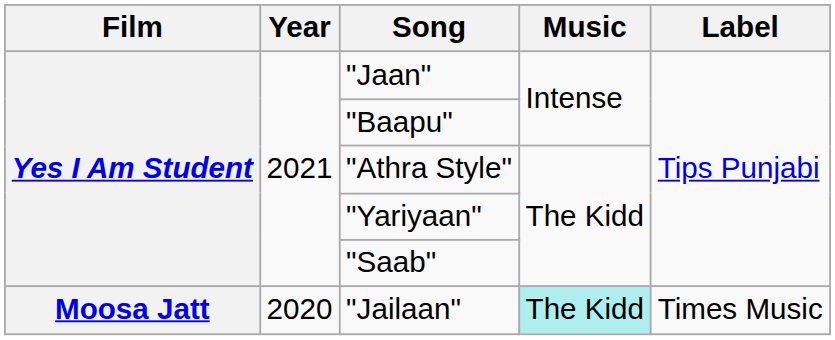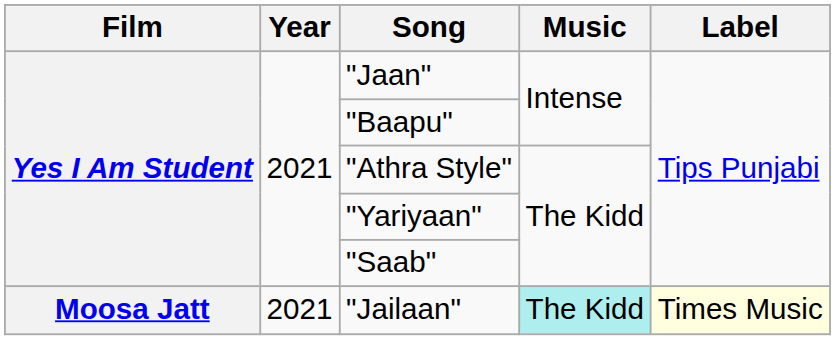 <table class="wikitable plainrowheaders">
 <tr>
 <th>Film</th>
 <th>Year</th>
 <th>Song</th>
 <th>Music</th>
 <th>Label</th>
 </tr>
 <tr>
 <th scope="row" rowspan="5"><em><a href='#'>Yes I Am Student</a></em></th>
 <td rowspan="5">2021</td>
 <td>"Jaan"</td>
 <td rowspan="2">Intense</td>
 <td rowspan="5"><a href='#'>Tips Punjabi</a></td>
 </tr>
 <tr>
 <td>"Baapu"</td>
 </tr>
 <tr>
 <td>"Athra Style" </td>
 <td rowspan="3">The Kidd</td>
 </tr>
 <tr>
 <td>"Yariyaan"</td>
 </tr>
 <tr>
 <td>"Saab" </td>
 </tr>
 <tr>
 <th><a href='#'>Moosa Jatt</a></th>
-<td>2020</td>
+<td>2021</td>
 <td>"Jailaan"</td>
 <td style="background: paleturquoise;">The Kidd</td>
-<td>Times Music</td>
+<td style="background: lightyellow;">Times Music</td>
 </tr>
 </table>
